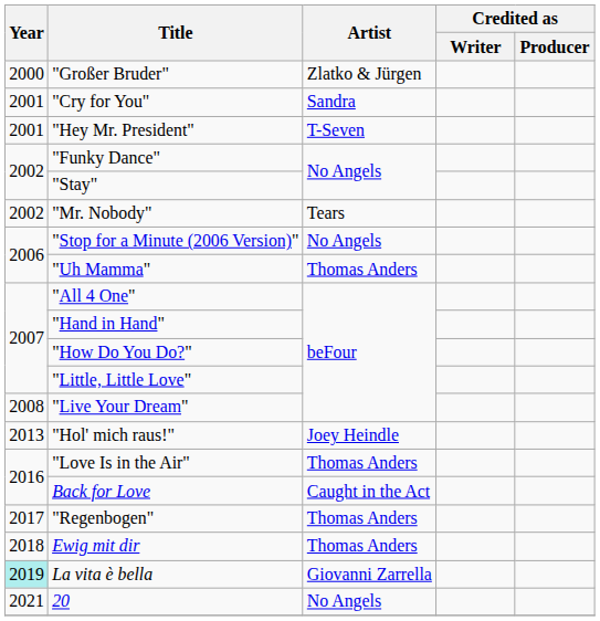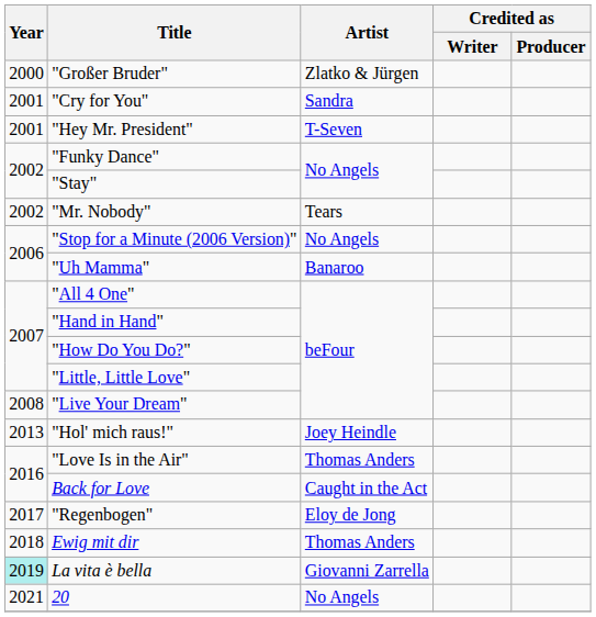 <table class="wikitable plainrowheaders">
 <tr>
 <th rowspan="2">Year</th>
 <th rowspan="2">Title</th>
 <th rowspan="2">Artist</th>
 <th colspan="4">Credited as</th>
 </tr>
 <tr>
 <th width=65>Writer</th>
 <th width=65>Producer</th>
 </tr>
 <tr>
 <td>2000</td>
 <td>"Großer Bruder"</td>
 <td>Zlatko & Jürgen</td>
 <td></td>
 <td></td>
 </tr>
 <tr>
 <td>2001</td>
 <td>"Cry for You"</td>
 <td><a href='#'>Sandra</a></td>
 <td></td>
 <td></td>
 </tr>
 <tr>
 <td>2001</td>
 <td>"Hey Mr. President"</td>
 <td><a href='#'>T-Seven</a></td>
 <td></td>
 <td></td>
 </tr>
 <tr>
 <td rowspan="2">2002</td>
 <td>"Funky Dance"</td>
 <td rowspan="2"><a href='#'>No Angels</a></td>
 <td></td>
 <td></td>
 </tr>
 <tr>
 <td>"Stay"</td>
 <td></td>
 <td></td>
 </tr>
 <tr>
 <td>2002</td>
 <td>"Mr. Nobody"</td>
 <td>Tears</td>
 <td></td>
 <td></td>
 </tr>
 <tr>
 <td rowspan="2">2006</td>
 <td>"<a href='#'>Stop for a Minute (2006 Version)</a>"</td>
 <td><a href='#'>No Angels</a></td>
 <td></td>
 <td></td>
 </tr>
 <tr>
 <td>"<a href='#'>Uh Mamma</a>"</td>
-<td><a href='#'>Thomas Anders</a></td>
+<td><a href='#'>Banaroo</a></td>
 <td></td>
 <td></td>
 </tr>
 <tr>
 <td rowspan="4">2007</td>
 <td>"<a href='#'>All 4 One</a>"</td>
 <td rowspan="5"><a href='#'>beFour</a></td>
 <td></td>
 <td></td>
 </tr>
 <tr>
 <td>"<a href='#'>Hand in Hand</a>"</td>
 <td></td>
 <td></td>
 </tr>
 <tr>
 <td>"<a href='#'>How Do You Do?</a>"</td>
 <td></td>
 <td></td>
 </tr>
 <tr>
 <td>"<a href='#'>Little, Little Love</a>"</td>
 <td></td>
 <td></td>
 </tr>
 <tr>
 <td rowspan="1">2008</td>
 <td>"<a href='#'>Live Your Dream</a>"</td>
 <td></td>
 <td></td>
 </tr>
 <tr>
 <td rowspan="1">2013</td>
 <td>"Hol' mich raus!"</td>
 <td><a href='#'>Joey Heindle</a></td>
 <td></td>
 <td></td>
 </tr>
 <tr>
 <td rowspan="2">2016</td>
 <td>"Love Is in the Air"</td>
 <td><a href='#'>Thomas Anders</a></td>
 <td></td>
 <td></td>
 </tr>
 <tr>
 <td><em><a href='#'>Back for Love</a></em></td>
 <td><a href='#'>Caught in the Act</a></td>
 <td></td>
 <td></td>
 </tr>
 <tr>
 <td>2017</td>
 <td>"Regenbogen"</td>
-<td><a href='#'>Thomas Anders</a></td>
+<td><a href='#'>Eloy de Jong</a></td>
 <td></td>
 <td></td>
 </tr>
 <tr>
 <td>2018</td>
 <td><em><a href='#'>Ewig mit dir</a></em></td>
 <td><a href='#'>Thomas Anders</a></td>
 <td></td>
 <td></td>
 </tr>
 <tr>
 <td style="background: paleturquoise;">2019</td>
 <td><em>La vita è bella</em></td>
 <td><a href='#'>Giovanni Zarrella</a></td>
 <td></td>
 <td></td>
 </tr>
 <tr>
 <td>2021</td>
 <td><em><a href='#'>20</a></em></td>
 <td><a href='#'>No Angels</a></td>
 <td></td>
 <td></td>
 </tr>
 <tr>
 </tr>
 </table>
